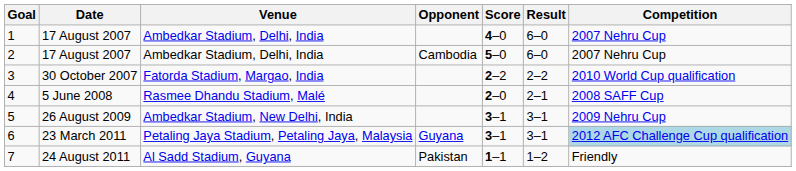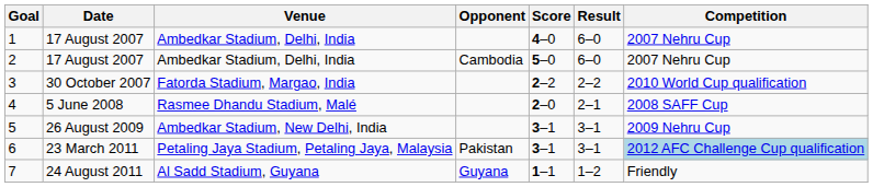 <table class="wikitable collapsible collapsed" style="font-size:90%">
 <tr>
 <th>Goal</th>
 <th>Date</th>
 <th>Venue</th>
 <th>Opponent</th>
 <th>Score</th>
 <th>Result</th>
 <th>Competition</th>
 </tr>
 <tr>
 <td>1</td>
 <td>17 August 2007</td>
 <td><a href='#'>Ambedkar Stadium</a>, <a href='#'>Delhi</a>, <a href='#'>India</a></td>
 <td></td>
 <td><strong>4</strong>–0</td>
 <td>6–0</td>
 <td><a href='#'>2007 Nehru Cup</a></td>
 </tr>
 <tr>
 <td>2</td>
 <td>17 August 2007</td>
 <td>Ambedkar Stadium, Delhi, India</td>
 <td> Cambodia</td>
 <td><strong>5</strong>–0</td>
 <td>6–0</td>
 <td>2007 Nehru Cup</td>
 </tr>
 <tr>
 <td>3</td>
 <td>30 October 2007</td>
 <td><a href='#'>Fatorda Stadium</a>, <a href='#'>Margao</a>, <a href='#'>India</a></td>
 <td></td>
 <td><strong>2</strong>–2</td>
 <td>2–2</td>
 <td><a href='#'>2010 World Cup qualification</a></td>
 </tr>
 <tr>
 <td>4</td>
 <td>5 June 2008</td>
 <td><a href='#'>Rasmee Dhandu Stadium</a>, <a href='#'>Malé</a></td>
 <td></td>
 <td><strong>2</strong>–0</td>
 <td>2–1</td>
 <td><a href='#'>2008 SAFF Cup</a></td>
 </tr>
 <tr>
 <td>5</td>
 <td>26 August 2009</td>
 <td><a href='#'>Ambedkar Stadium</a>, <a href='#'>New Delhi</a>, India</td>
 <td></td>
 <td><strong>3</strong>–1</td>
 <td>3–1</td>
 <td><a href='#'>2009 Nehru Cup</a></td>
 </tr>
 <tr>
 <td>6</td>
 <td>23 March 2011</td>
 <td><a href='#'>Petaling Jaya Stadium</a>, <a href='#'>Petaling Jaya</a>, <a href='#'>Malaysia</a></td>
-<td> <a href='#'>Guyana</a></td>
+<td> Pakistan</td>
 <td><strong>3</strong>–1</td>
 <td>3–1</td>
 <td style="background: lightblue;"><a href='#'>2012 AFC Challenge Cup qualification</a></td>
 </tr>
 <tr>
 <td>7</td>
 <td>24 August 2011</td>
 <td><a href='#'>Al Sadd Stadium</a>, <a href='#'>Guyana</a></td>
-<td> Pakistan</td>
+<td> <a href='#'>Guyana</a></td>
 <td><strong>1</strong>–1</td>
 <td>1–2</td>
 <td>Friendly</td>
 </tr>
 </table>
